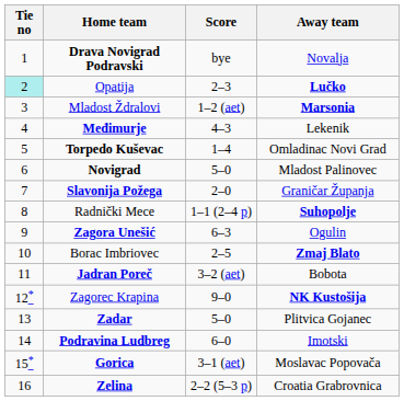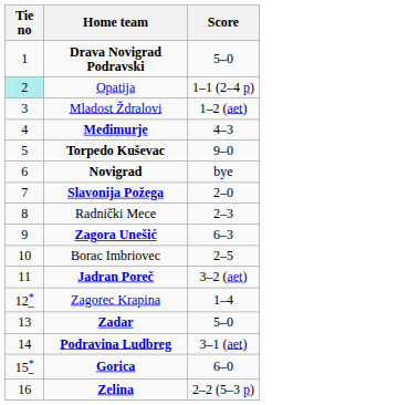 <table class="wikitable" style="text-align: center">
 <tr>
 <th width=40>Tie no</th>
 <th width=165>Home team</th>
 <th width=80>Score</th>
-<th width=165>Away team</th>
 </tr>
 <tr>
 <td>1</td>
 <td><strong>Drava Novigrad Podravski</strong></td>
-<td>bye</td>
-<td><a href='#'>Novalja</a></td>
+<td>5–0</td>
 </tr>
 <tr>
 <td style="background: paleturquoise;">2</td>
 <td><a href='#'>Opatija</a></td>
-<td>2–3</td>
-<td><strong><a href='#'>Lučko</a></strong></td>
+<td>1–1 (2–4 <a href='#'>p</a>)</td>
 </tr>
 <tr>
 <td>3</td>
 <td><a href='#'>Mladost Ždralovi</a></td>
 <td>1–2 (<a href='#'>aet</a>)</td>
-<td><strong><a href='#'>Marsonia</a></strong></td>
 </tr>
 <tr>
 <td>4</td>
 <td><strong><a href='#'>Međimurje</a></strong></td>
 <td>4–3</td>
-<td>Lekenik</td>
 </tr>
 <tr>
 <td>5</td>
 <td><strong>Torpedo Kuševac</strong></td>
-<td>1–4</td>
-<td>Omladinac Novi Grad</td>
+<td>9–0</td>
 </tr>
 <tr>
 <td>6</td>
 <td><strong>Novigrad</strong></td>
-<td>5–0</td>
-<td>Mladost Palinovec</td>
+<td>bye</td>
 </tr>
 <tr>
 <td>7</td>
 <td><strong><a href='#'>Slavonija Požega</a></strong></td>
 <td>2–0</td>
-<td><a href='#'>Graničar Županja</a></td>
 </tr>
 <tr>
 <td>8</td>
 <td>Radnički Mece</td>
-<td>1–1 (2–4 <a href='#'>p</a>)</td>
-<td><strong><a href='#'>Suhopolje</a></strong></td>
+<td>2–3</td>
 </tr>
 <tr>
 <td>9</td>
 <td><strong><a href='#'>Zagora Unešić</a></strong></td>
 <td>6–3</td>
-<td><a href='#'>Ogulin</a></td>
 </tr>
 <tr>
 <td>10</td>
 <td>Borac Imbriovec</td>
 <td>2–5</td>
-<td><strong><a href='#'>Zmaj Blato</a></strong></td>
 </tr>
 <tr>
 <td>11</td>
 <td><strong><a href='#'>Jadran Poreč</a></strong></td>
 <td>3–2 (<a href='#'>aet</a>)</td>
-<td>Bobota</td>
 </tr>
 <tr>
 <td>12<a href='#'><sup>*</sup></a></td>
 <td><a href='#'>Zagorec Krapina</a></td>
-<td>9–0</td>
-<td><strong><a href='#'>NK Kustošija</a></strong></td>
+<td>1–4</td>
 </tr>
 <tr>
 <td>13</td>
 <td><strong><a href='#'>Zadar</a></strong></td>
 <td>5–0</td>
-<td>Plitvica Gojanec</td>
 </tr>
 <tr>
 <td>14</td>
 <td><strong><a href='#'>Podravina Ludbreg</a></strong></td>
-<td>6–0</td>
-<td><a href='#'>Imotski</a></td>
+<td>3–1 (<a href='#'>aet</a>)</td>
 </tr>
 <tr>
 <td>15<a href='#'><sup>*</sup></a></td>
 <td><strong><a href='#'>Gorica</a></strong></td>
-<td>3–1 (<a href='#'>aet</a>)</td>
-<td>Moslavac Popovača</td>
+<td>6–0</td>
 </tr>
 <tr>
 <td>16</td>
 <td><strong><a href='#'>Zelina</a></strong></td>
 <td>2–2 (5–3 <a href='#'>p</a>)</td>
-<td>Croatia Grabrovnica</td>
 </tr>
 </table>
